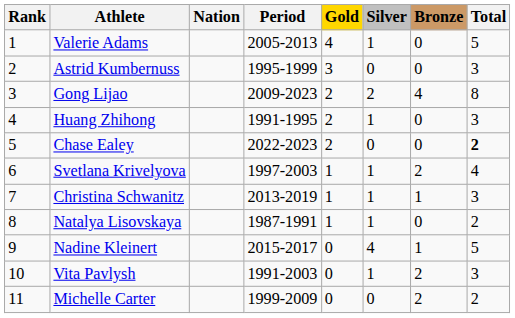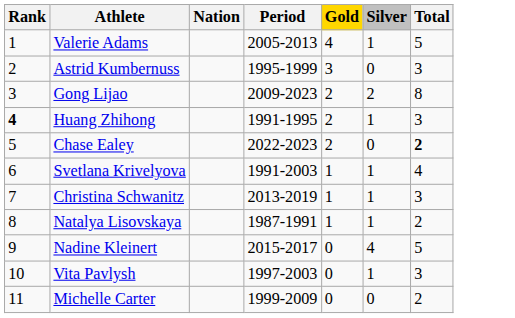 <table class="wikitable sortable">
 <tr>
 <th class="unsortable">Rank</th>
 <th>Athlete</th>
 <th>Nation</th>
 <th>Period</th>
 <th style="background-color:gold">Gold</th>
 <th style="background-color:silver">Silver</th>
-<th style="background-color:#cc9966">Bronze</th>
 <th>Total</th>
 </tr>
 <tr>
 <td>1</td>
 <td><a href='#'>Valerie Adams</a></td>
 <td></td>
 <td>2005-2013</td>
 <td>4</td>
 <td>1</td>
-<td>0</td>
 <td>5</td>
 </tr>
 <tr>
 <td>2</td>
 <td><a href='#'>Astrid Kumbernuss</a></td>
 <td></td>
 <td>1995-1999</td>
 <td>3</td>
-<td>0</td>
 <td>0</td>
 <td>3</td>
 </tr>
 <tr>
 <td>3</td>
 <td><a href='#'>Gong Lijao</a></td>
 <td></td>
 <td>2009-2023</td>
 <td>2</td>
 <td>2</td>
-<td>4</td>
 <td>8</td>
 </tr>
 <tr>
-<td>4</td>
+<td><strong>4</strong></td>
 <td><a href='#'>Huang Zhihong</a></td>
 <td></td>
 <td>1991-1995</td>
 <td>2</td>
 <td>1</td>
-<td>0</td>
 <td>3</td>
 </tr>
 <tr>
 <td>5</td>
 <td><a href='#'>Chase Ealey</a></td>
 <td></td>
 <td>2022-2023</td>
 <td>2</td>
 <td>0</td>
-<td>0</td>
 <td><strong>2</strong></td>
 </tr>
 <tr>
 <td>6</td>
 <td><a href='#'>Svetlana Krivelyova</a></td>
 <td><br></td>
-<td>1997-2003</td>
+<td>1991-2003</td>
 <td>1</td>
 <td>1</td>
-<td>2</td>
 <td>4</td>
 </tr>
 <tr>
 <td>7</td>
 <td><a href='#'>Christina Schwanitz</a></td>
 <td></td>
 <td>2013-2019</td>
-<td>1</td>
 <td>1</td>
 <td>1</td>
 <td>3</td>
 </tr>
 <tr>
 <td>8</td>
 <td><a href='#'>Natalya Lisovskaya</a></td>
 <td></td>
 <td>1987-1991</td>
 <td>1</td>
 <td>1</td>
-<td>0</td>
 <td>2</td>
 </tr>
 <tr>
 <td>9</td>
 <td><a href='#'>Nadine Kleinert</a></td>
 <td></td>
 <td>2015-2017</td>
 <td>0</td>
 <td>4</td>
-<td>1</td>
 <td>5</td>
 </tr>
 <tr>
 <td>10</td>
 <td><a href='#'>Vita Pavlysh</a></td>
 <td></td>
-<td>1991-2003</td>
+<td>1997-2003</td>
 <td>0</td>
 <td>1</td>
-<td>2</td>
 <td>3</td>
 </tr>
 <tr>
 <td>11</td>
 <td><a href='#'>Michelle Carter</a></td>
 <td></td>
 <td>1999-2009</td>
 <td>0</td>
 <td>0</td>
 <td>2</td>
-<td>2</td>
 </tr>
 </table>
